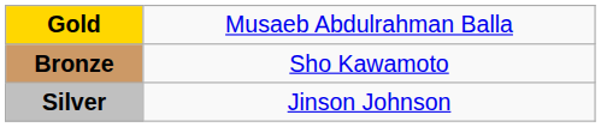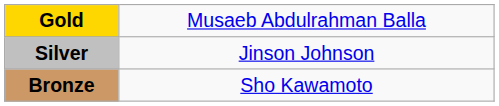 <table class="wikitable" style=" text-align:center; font-size:110%;" width="35%">
 <tr>
 <td bgcolor="gold"><strong>Gold</strong></td>
 <td><a href='#'>Musaeb Abdulrahman Balla</a><br></td>
 </tr>
 <tr>
+<td bgcolor="silver"><strong>Silver</strong></td>
+<td><a href='#'>Jinson Johnson</a><br></td>
+</tr>
+<tr>
 <td bgcolor="CC9966"><strong>Bronze</strong></td>
 <td><a href='#'>Sho Kawamoto</a><br></td>
 </tr>
-<tr>
-<td bgcolor="silver"><strong>Silver</strong></td>
-<td><a href='#'>Jinson Johnson</a><br></td>
-</tr>
 </table>
